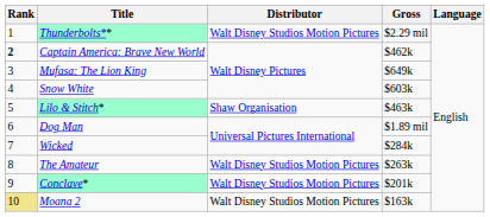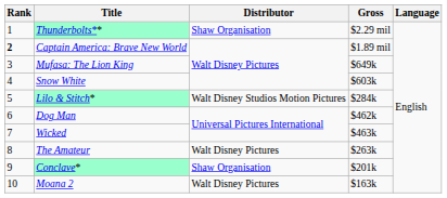 <table class="wikitable" style="font-size:95%">
 <tr>
 <th scope="col">Rank</th>
 <th scope="col">Title</th>
 <th scope="col">Distributor</th>
 <th scope="col">Gross</th>
 <th scope="col">Language</th>
 </tr>
 <tr>
 <td>1</td>
 <td style="background:#9fc"><em><a href='#'>Thunderbolts*</a></em>*</td>
-<td><a href='#'>Walt Disney Studios Motion Pictures</a></td>
+<td><a href='#'>Shaw Organisation</a></td>
 <td>$2.29 mil</td>
 <td rowspan="10">English</td>
 </tr>
 <tr>
 <td><strong>2</strong></td>
 <td><em><a href='#'>Captain America: Brave New World</a></em></td>
 <td rowspan="3"><a href='#'>Walt Disney Pictures</a></td>
-<td>$462k</td>
+<td>$1.89 mil</td>
 </tr>
 <tr>
 <td>3</td>
 <td><em><a href='#'>Mufasa: The Lion King</a></em></td>
 <td>$649k</td>
 </tr>
 <tr>
 <td>4</td>
 <td><em><a href='#'>Snow White</a></em></td>
 <td>$603k</td>
 </tr>
 <tr>
 <td>5</td>
 <td style="background:#9fc"><em><a href='#'>Lilo & Stitch</a></em>*</td>
-<td><a href='#'>Shaw Organisation</a></td>
-<td>$463k</td>
+<td>Walt Disney Studios Motion Pictures</td>
+<td>$284k</td>
 </tr>
 <tr>
 <td>6</td>
 <td><em><a href='#'>Dog Man</a></em></td>
 <td rowspan="2"><a href='#'>Universal Pictures International</a></td>
-<td>$1.89 mil</td>
+<td>$462k</td>
 </tr>
 <tr>
 <td>7</td>
 <td><em><a href='#'>Wicked</a></em></td>
-<td>$284k</td>
+<td>$463k</td>
 </tr>
 <tr>
 <td>8</td>
 <td><em><a href='#'>The Amateur</a></em></td>
-<td><a href='#'>Walt Disney Studios Motion Pictures</a></td>
+<td>Walt Disney Pictures</td>
 <td>$263k</td>
 </tr>
 <tr>
 <td>9</td>
 <td style="background:#9fc"><em><a href='#'>Conclave</a></em>*</td>
-<td><a href='#'>Walt Disney Studios Motion Pictures</a></td>
+<td><a href='#'>Shaw Organisation</a></td>
 <td>$201k</td>
 </tr>
 <tr>
-<td style="background: khaki;">10</td>
+<td>10</td>
 <td><em><a href='#'>Moana 2</a></em></td>
-<td>Walt Disney Studios Motion Pictures</td>
+<td>Walt Disney Pictures</td>
 <td>$163k</td>
 </tr>
 </table>
